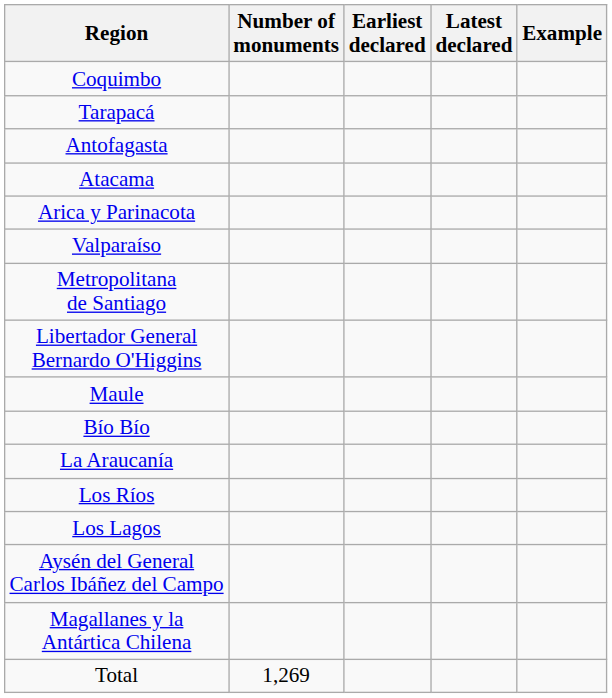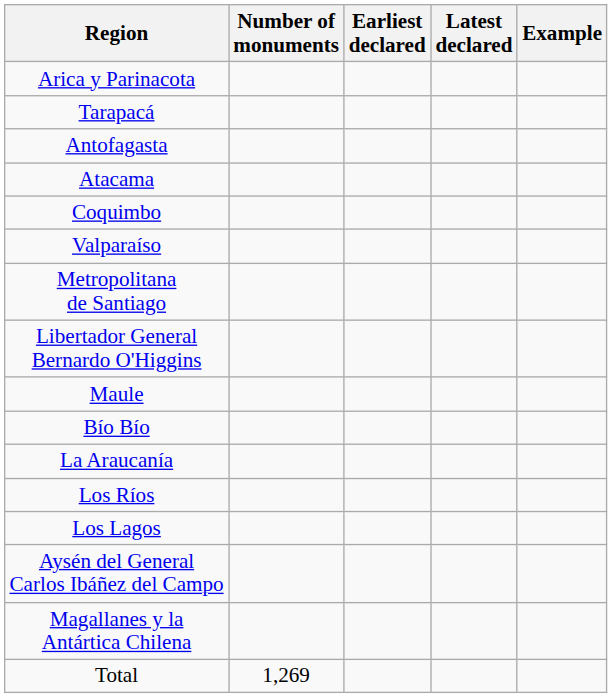 <table class="wikitable sortable" align="center">
 <tr>
 <th scope="col"><strong>Region</strong></th>
 <th scope="col"><strong>Number of<br>monuments</strong></th>
 <th scope="col"><strong>Earliest<br>declared</strong></th>
 <th scope="col"><strong>Latest<br>declared</strong></th>
 <th class="unsortable" scope="col">Example</th>
 </tr>
 <tr align="center">
-<td><a href='#'>Coquimbo</a></td>
+<td><a href='#'>Arica y Parinacota</a></td>
 <td></td>
 <td></td>
 <td></td>
 <td></td>
 </tr>
 <tr align="center">
 <td><a href='#'>Tarapacá</a></td>
 <td></td>
 <td></td>
 <td></td>
 <td></td>
 </tr>
 <tr align="center">
 <td><a href='#'>Antofagasta</a></td>
 <td></td>
 <td></td>
 <td></td>
 <td></td>
 </tr>
 <tr align="center">
 <td><a href='#'>Atacama</a></td>
 <td></td>
 <td></td>
 <td></td>
 <td></td>
 </tr>
 <tr align="center">
-<td><a href='#'>Arica y Parinacota</a></td>
+<td><a href='#'>Coquimbo</a></td>
 <td></td>
 <td></td>
 <td></td>
 <td></td>
 </tr>
 <tr align="center">
 <td><a href='#'>Valparaíso</a></td>
 <td></td>
 <td></td>
 <td></td>
 <td></td>
 </tr>
 <tr align="center">
 <td><a href='#'>Metropolitana<br>de Santiago</a></td>
 <td></td>
 <td></td>
 <td></td>
 <td></td>
 </tr>
 <tr align="center">
 <td><a href='#'>Libertador General<br>Bernardo O'Higgins</a></td>
 <td></td>
 <td></td>
 <td></td>
 <td></td>
 </tr>
 <tr align="center">
 <td><a href='#'>Maule</a></td>
 <td></td>
 <td></td>
 <td></td>
 <td></td>
 </tr>
 <tr align="center">
 <td><a href='#'>Bío Bío</a></td>
 <td></td>
 <td></td>
 <td></td>
 <td></td>
 </tr>
 <tr align="center">
 <td><a href='#'>La Araucanía</a></td>
 <td></td>
 <td></td>
 <td></td>
 <td></td>
 </tr>
 <tr align="center">
 <td><a href='#'>Los Ríos</a></td>
 <td></td>
 <td></td>
 <td></td>
 <td></td>
 </tr>
 <tr align="center">
 <td><a href='#'>Los Lagos</a></td>
 <td></td>
 <td></td>
 <td></td>
 <td></td>
 </tr>
 <tr align="center">
 <td><a href='#'>Aysén del General<br>Carlos Ibáñez del Campo</a></td>
 <td></td>
 <td></td>
 <td></td>
 <td></td>
 </tr>
 <tr align="center">
 <td><a href='#'>Magallanes y la<br>Antártica Chilena</a></td>
 <td></td>
 <td></td>
 <td></td>
 <td></td>
 </tr>
 <tr align="center" class="sortbottom">
 <td>Total</td>
 <td>1,269</td>
 <td></td>
 <td></td>
 <td></td>
 </tr>
 </table>
